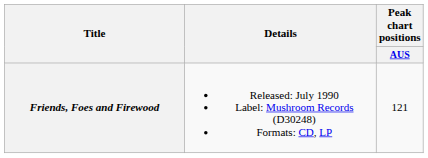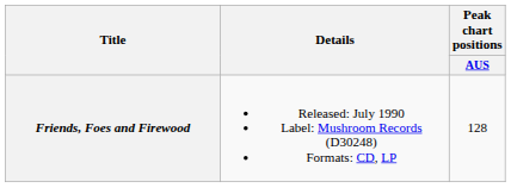 <table class="wikitable plainrowheaders" style="text-align:center;" border="1">
 <tr>
 <th scope="col" rowspan="2" style="width:16em;">Title</th>
 <th scope="col" rowspan="2" style="width:17em;">Details</th>
 <th scope="col" colspan="1">Peak chart positions</th>
 </tr>
 <tr>
 <th scope="col" style="width:3em;font-size:90%;"><a href='#'>AUS</a><br></th>
 </tr>
 <tr>
 <th scope="row"><em>Friends, Foes and Firewood</em></th>
 <td><br><ul><li>Released: July 1990</li><li>Label: <a href='#'>Mushroom Records</a> (D30248)</li><li>Formats: <a href='#'>CD</a>, <a href='#'>LP</a></li></ul></td>
-<td>121</td>
+<td>128</td>
 </tr>
 </table>
